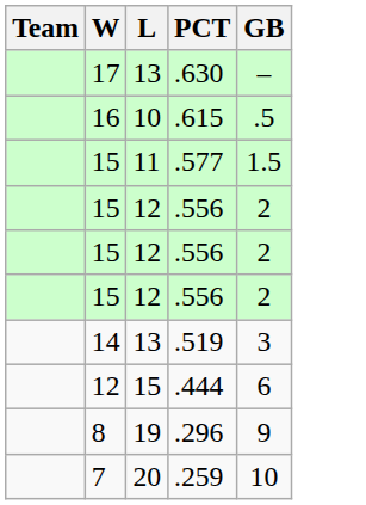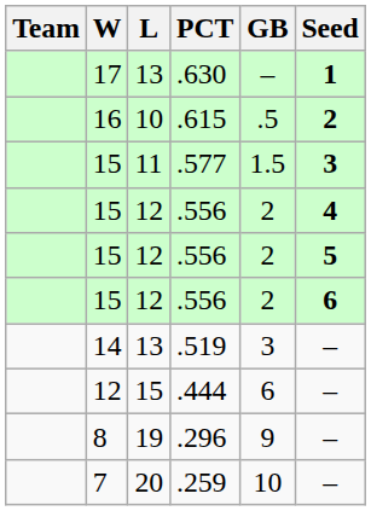 <table class=wikitable>
 <tr>
 <th>Team</th>
 <th>W</th>
 <th>L</th>
 <th>PCT</th>
 <th>GB</th>
+<th>Seed</th>
 </tr>
 <tr bgcolor=#ccffcc>
 <td></td>
 <td>17</td>
 <td>13</td>
 <td>.630</td>
 <td style="text-align:center;">–</td>
+<td style="text-align:center;"><strong>1</strong></td>
 </tr>
 <tr bgcolor=#ccffcc>
 <td></td>
 <td>16</td>
 <td>10</td>
 <td>.615</td>
 <td style="text-align:center;">.5</td>
+<td style="text-align:center;"><strong>2</strong></td>
 </tr>
 <tr bgcolor=#ccffcc>
 <td></td>
 <td>15</td>
 <td>11</td>
 <td>.577</td>
 <td style="text-align:center;">1.5</td>
+<td style="text-align:center;"><strong>3</strong></td>
 </tr>
 <tr bgcolor=#ccffcc>
 <td></td>
 <td>15</td>
 <td>12</td>
 <td>.556</td>
 <td style="text-align:center;">2</td>
+<td style="text-align:center;"><strong>4</strong></td>
 </tr>
 <tr bgcolor=#ccffcc>
 <td></td>
 <td>15</td>
 <td>12</td>
 <td>.556</td>
 <td style="text-align:center;">2</td>
+<td style="text-align:center;"><strong>5</strong></td>
 </tr>
 <tr bgcolor=#ccffcc>
 <td></td>
 <td>15</td>
 <td>12</td>
 <td>.556</td>
 <td style="text-align:center;">2</td>
+<td style="text-align:center;"><strong>6</strong></td>
 </tr>
 <tr>
 <td></td>
 <td>14</td>
 <td>13</td>
 <td>.519</td>
 <td style="text-align:center;">3</td>
+<td style="text-align:center;">–</td>
 </tr>
 <tr>
 <td></td>
 <td>12</td>
 <td>15</td>
 <td>.444</td>
 <td style="text-align:center;">6</td>
+<td style="text-align:center;">–</td>
 </tr>
 <tr>
 <td></td>
 <td>8</td>
 <td>19</td>
 <td>.296</td>
 <td style="text-align:center;">9</td>
+<td style="text-align:center;">–</td>
 </tr>
 <tr>
 <td></td>
 <td>7</td>
 <td>20</td>
 <td>.259</td>
 <td style="text-align:center;">10</td>
+<td style="text-align:center;">–</td>
 </tr>
 </table>
